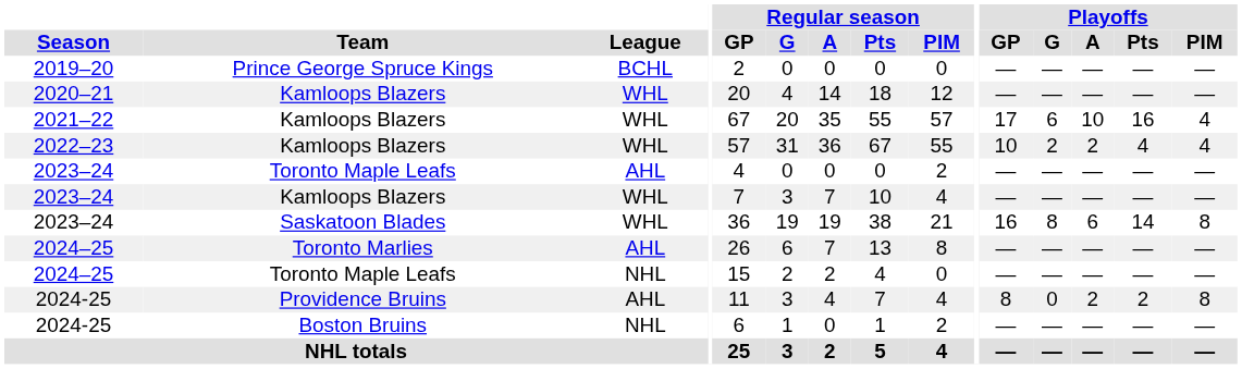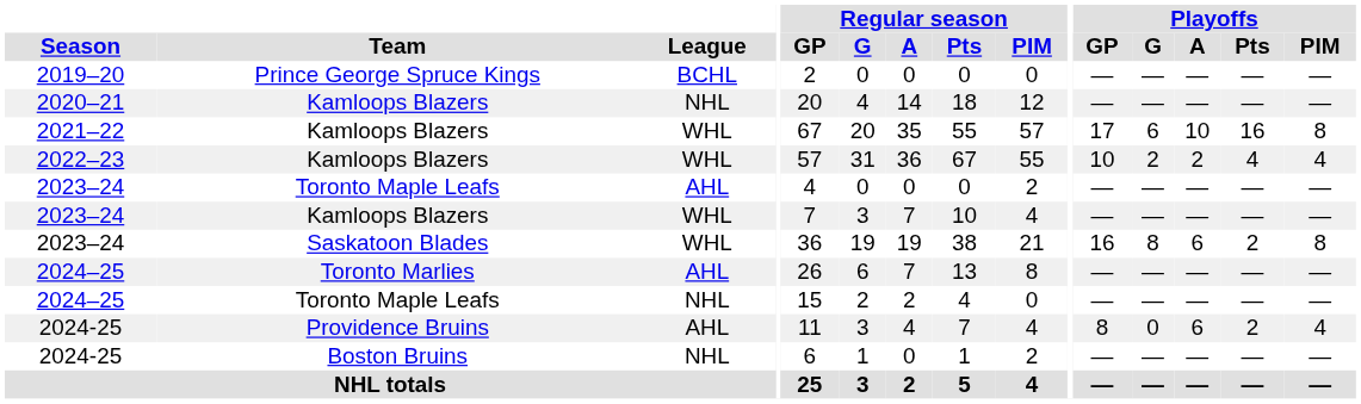 <table border="0" cellpadding="1" cellspacing="0" style="text-align:center; width:60em">
 <tr bgcolor="#e0e0e0">
 <th colspan="3" bgcolor="#ffffff"></th>
 <th rowspan="101" bgcolor="#ffffff"></th>
 <th colspan="5"><a href='#'>Regular season</a></th>
 <th rowspan="101" bgcolor="#ffffff"></th>
 <th colspan="5"><a href='#'>Playoffs</a></th>
 </tr>
 <tr bgcolor="#e0e0e0">
 <th><a href='#'>Season</a></th>
 <th>Team</th>
 <th>League</th>
 <th>GP</th>
 <th><a href='#'>G</a></th>
 <th><a href='#'>A</a></th>
 <th><a href='#'>Pts</a></th>
 <th><a href='#'>PIM</a></th>
 <th>GP</th>
 <th>G</th>
 <th>A</th>
 <th>Pts</th>
 <th>PIM</th>
 </tr>
 <tr>
 <td><a href='#'>2019–20</a></td>
 <td><a href='#'>Prince George Spruce Kings</a></td>
 <td><a href='#'>BCHL</a></td>
 <td>2</td>
 <td>0</td>
 <td>0</td>
 <td>0</td>
 <td>0</td>
 <td>—</td>
 <td>—</td>
 <td>—</td>
 <td>—</td>
 <td>—</td>
 </tr>
 <tr bgcolor="#f0f0f0">
 <td><a href='#'>2020–21</a></td>
 <td><a href='#'>Kamloops Blazers</a></td>
-<td><a href='#'>WHL</a></td>
+<td>NHL</td>
 <td>20</td>
 <td>4</td>
 <td>14</td>
 <td>18</td>
 <td>12</td>
 <td>—</td>
 <td>—</td>
 <td>—</td>
 <td>—</td>
 <td>—</td>
 </tr>
 <tr>
 <td><a href='#'>2021–22</a></td>
 <td>Kamloops Blazers</td>
 <td>WHL</td>
 <td>67</td>
 <td>20</td>
 <td>35</td>
 <td>55</td>
 <td>57</td>
 <td>17</td>
 <td>6</td>
 <td>10</td>
 <td>16</td>
-<td>4</td>
+<td>8</td>
 </tr>
 <tr bgcolor="#f0f0f0">
 <td><a href='#'>2022–23</a></td>
 <td>Kamloops Blazers</td>
 <td>WHL</td>
 <td>57</td>
 <td>31</td>
 <td>36</td>
 <td>67</td>
 <td>55</td>
 <td>10</td>
 <td>2</td>
 <td>2</td>
 <td>4</td>
 <td>4</td>
 </tr>
 <tr>
 <td><a href='#'>2023–24</a></td>
 <td><a href='#'>Toronto Maple Leafs</a></td>
 <td><a href='#'>AHL</a></td>
 <td>4</td>
 <td>0</td>
 <td>0</td>
 <td>0</td>
 <td>2</td>
 <td>—</td>
 <td>—</td>
 <td>—</td>
 <td>—</td>
 <td>—</td>
 </tr>
 <tr bgcolor="#f0f0f0">
 <td><a href='#'>2023–24</a></td>
 <td>Kamloops Blazers</td>
 <td>WHL</td>
 <td>7</td>
 <td>3</td>
 <td>7</td>
 <td>10</td>
 <td>4</td>
 <td>—</td>
 <td>—</td>
 <td>—</td>
 <td>—</td>
 <td>—</td>
 </tr>
 <tr>
 <td>2023–24</td>
 <td><a href='#'>Saskatoon Blades</a></td>
 <td>WHL</td>
 <td>36</td>
 <td>19</td>
 <td>19</td>
 <td>38</td>
 <td>21</td>
 <td>16</td>
 <td>8</td>
 <td>6</td>
-<td>14</td>
+<td>2</td>
 <td>8</td>
 </tr>
 <tr bgcolor="#f0f0f0">
 <td><a href='#'>2024–25</a></td>
 <td><a href='#'>Toronto Marlies</a></td>
 <td><a href='#'>AHL</a></td>
 <td>26</td>
 <td>6</td>
 <td>7</td>
 <td>13</td>
 <td>8</td>
 <td>—</td>
 <td>—</td>
 <td>—</td>
 <td>—</td>
 <td>—</td>
 </tr>
 <tr>
 <td><a href='#'>2024–25</a></td>
 <td>Toronto Maple Leafs</td>
 <td>NHL</td>
 <td>15</td>
 <td>2</td>
 <td>2</td>
 <td>4</td>
 <td>0</td>
 <td>—</td>
 <td>—</td>
 <td>—</td>
 <td>—</td>
 <td>—</td>
 </tr>
 <tr bgcolor="#f0f0f0">
 <td>2024-25</td>
 <td><a href='#'>Providence Bruins</a></td>
 <td>AHL</td>
 <td>11</td>
 <td>3</td>
 <td>4</td>
 <td>7</td>
 <td>4</td>
 <td>8</td>
 <td>0</td>
+<td>6</td>
 <td>2</td>
-<td>2</td>
-<td>8</td>
+<td>4</td>
 </tr>
 <tr>
 <td>2024-25</td>
 <td><a href='#'>Boston Bruins</a></td>
 <td>NHL</td>
 <td>6</td>
 <td>1</td>
 <td>0</td>
 <td>1</td>
 <td>2</td>
 <td>—</td>
 <td>—</td>
 <td>—</td>
 <td>—</td>
 <td>—</td>
 </tr>
 <tr bgcolor="#e0e0e0">
 <th colspan="3">NHL totals</th>
 <th>25</th>
 <th>3</th>
 <th>2</th>
 <th>5</th>
 <th>4</th>
 <th>—</th>
 <th>—</th>
 <th>—</th>
 <th>—</th>
 <th>—</th>
 </tr>
 </table>
